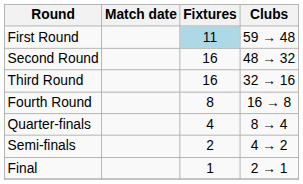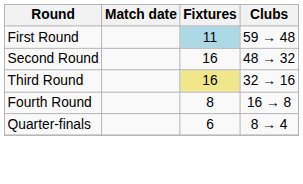 <table class="wikitable" style="text-align: center">
 <tr>
 <th>Round</th>
 <th>Match date</th>
 <th>Fixtures</th>
 <th>Clubs</th>
 </tr>
 <tr>
 <td align=left>First Round</td>
 <td align=left></td>
 <td style="background: lightblue;">11</td>
 <td>59 → 48</td>
 </tr>
 <tr>
 <td align=left>Second Round</td>
 <td align=left></td>
 <td>16</td>
 <td>48 → 32</td>
 </tr>
 <tr>
 <td align=left>Third Round</td>
 <td align=left></td>
-<td>16</td>
+<td style="background: khaki;">16</td>
 <td>32 → 16</td>
 </tr>
 <tr>
 <td align=left>Fourth Round</td>
 <td align=left></td>
 <td>8</td>
 <td>16 → 8</td>
 </tr>
 <tr>
 <td align=left>Quarter-finals</td>
 <td align=left></td>
-<td>4</td>
+<td>6</td>
 <td>8 → 4</td>
-</tr>
-<tr>
-<td align=left>Semi-finals</td>
-<td align=left></td>
-<td>2</td>
-<td>4 → 2</td>
-</tr>
-<tr>
-<td align=left>Final</td>
-<td align=left></td>
-<td>1</td>
-<td>2 → 1</td>
 </tr>
 <tr>
 </tr>
 </table>
